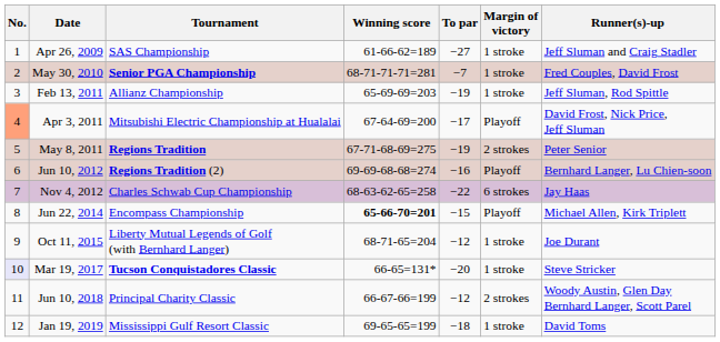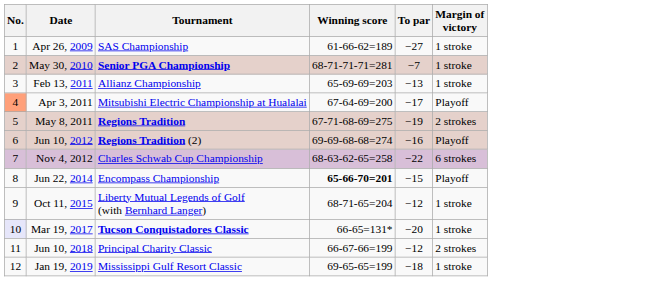 <table class="wikitable" style="font-size:95%;">
 <tr>
 <th>No.</th>
 <th>Date</th>
 <th>Tournament</th>
 <th>Winning score</th>
 <th>To par</th>
 <th>Margin of<br>victory</th>
-<th>Runner(s)-up</th>
 </tr>
 <tr>
 <td align=center>1</td>
 <td align=right>Apr 26, <a href='#'>2009</a></td>
 <td><a href='#'>SAS Championship</a></td>
 <td align=right>61-66-62=189</td>
 <td align=center>−27</td>
 <td>1 stroke</td>
-<td> <a href='#'>Jeff Sluman</a> and  <a href='#'>Craig Stadler</a></td>
 </tr>
 <tr style="background:#e5d1cb;">
 <td align=center>2</td>
 <td align=right>May 30, <a href='#'>2010</a></td>
 <td><strong><a href='#'>Senior PGA Championship</a></strong></td>
 <td align=right>68-71-71-71=281</td>
 <td align=center>−7</td>
 <td>1 stroke</td>
-<td> <a href='#'>Fred Couples</a>,  <a href='#'>David Frost</a></td>
 </tr>
 <tr>
 <td align=center>3</td>
 <td align=right>Feb 13, <a href='#'>2011</a></td>
 <td><a href='#'>Allianz Championship</a></td>
 <td align=right>65-69-69=203</td>
-<td align=center>−19</td>
+<td align=center>−13</td>
 <td>1 stroke</td>
-<td> <a href='#'>Jeff Sluman</a>,  <a href='#'>Rod Spittle</a></td>
 </tr>
 <tr>
 <td align=center style="background: lightsalmon;">4</td>
 <td align=right>Apr 3, 2011</td>
 <td><a href='#'>Mitsubishi Electric Championship at Hualalai</a></td>
 <td align=right>67-64-69=200</td>
 <td align=center>−17</td>
 <td>Playoff</td>
-<td> <a href='#'>David Frost</a>,  <a href='#'>Nick Price</a>,<br> <a href='#'>Jeff Sluman</a></td>
 </tr>
 <tr style="background:#e5d1cb;">
 <td align=center>5</td>
 <td align=right>May 8, 2011</td>
 <td><strong><a href='#'>Regions Tradition</a></strong></td>
 <td align=right>67-71-68-69=275</td>
 <td align=center>−19</td>
 <td>2 strokes</td>
-<td> <a href='#'>Peter Senior</a></td>
 </tr>
 <tr style="background:#e5d1cb;">
 <td align=center>6</td>
 <td align=right>Jun 10, <a href='#'>2012</a></td>
 <td><strong><a href='#'>Regions Tradition</a></strong> (2)</td>
 <td align=right>69-69-68-68=274</td>
 <td align=center>−16</td>
 <td>Playoff</td>
-<td> <a href='#'>Bernhard Langer</a>,  <a href='#'>Lu Chien-soon</a></td>
 </tr>
 <tr style="background:thistle;">
 <td align=center>7</td>
 <td align=right>Nov 4, 2012</td>
 <td><a href='#'>Charles Schwab Cup Championship</a></td>
 <td align=right>68-63-62-65=258</td>
 <td align=center>−22</td>
 <td>6 strokes</td>
-<td> <a href='#'>Jay Haas</a></td>
 </tr>
 <tr>
 <td align=center>8</td>
 <td align=right>Jun 22, <a href='#'>2014</a></td>
 <td><a href='#'>Encompass Championship</a></td>
 <td align=right><strong>65-66-70=201</strong></td>
 <td align=center>−15</td>
 <td>Playoff</td>
-<td> <a href='#'>Michael Allen</a>,  <a href='#'>Kirk Triplett</a></td>
 </tr>
 <tr>
 <td align=center>9</td>
 <td align=right>Oct 11, <a href='#'>2015</a></td>
 <td><a href='#'>Liberty Mutual Legends of Golf</a><br>(with  <a href='#'>Bernhard Langer</a>)</td>
 <td align=right>68-71-65=204</td>
 <td align=center>−12</td>
 <td>1 stroke</td>
-<td> <a href='#'>Joe Durant</a></td>
 </tr>
 <tr>
 <td align=center style="background: lavender;">10</td>
 <td align=right>Mar 19, <a href='#'>2017</a></td>
 <td><strong><a href='#'>Tucson Conquistadores Classic</a></strong></td>
 <td align=right>66-65=131*</td>
 <td align=center>−20</td>
 <td>1 stroke</td>
-<td> <a href='#'>Steve Stricker</a></td>
 </tr>
 <tr>
 <td align=center>11</td>
 <td align=right>Jun 10, <a href='#'>2018</a></td>
 <td><a href='#'>Principal Charity Classic</a></td>
 <td align=right>66-67-66=199</td>
 <td align=center>−12</td>
 <td>2 strokes</td>
-<td> <a href='#'>Woody Austin</a>,  <a href='#'>Glen Day</a><br> <a href='#'>Bernhard Langer</a>,  <a href='#'>Scott Parel</a></td>
 </tr>
 <tr>
 <td align=center>12</td>
 <td align=right>Jan 19, <a href='#'>2019</a></td>
 <td><a href='#'>Mississippi Gulf Resort Classic</a></td>
 <td align=right>69-65-65=199</td>
 <td align=center>−18</td>
 <td>1 stroke</td>
-<td> <a href='#'>David Toms</a></td>
 </tr>
 </table>
